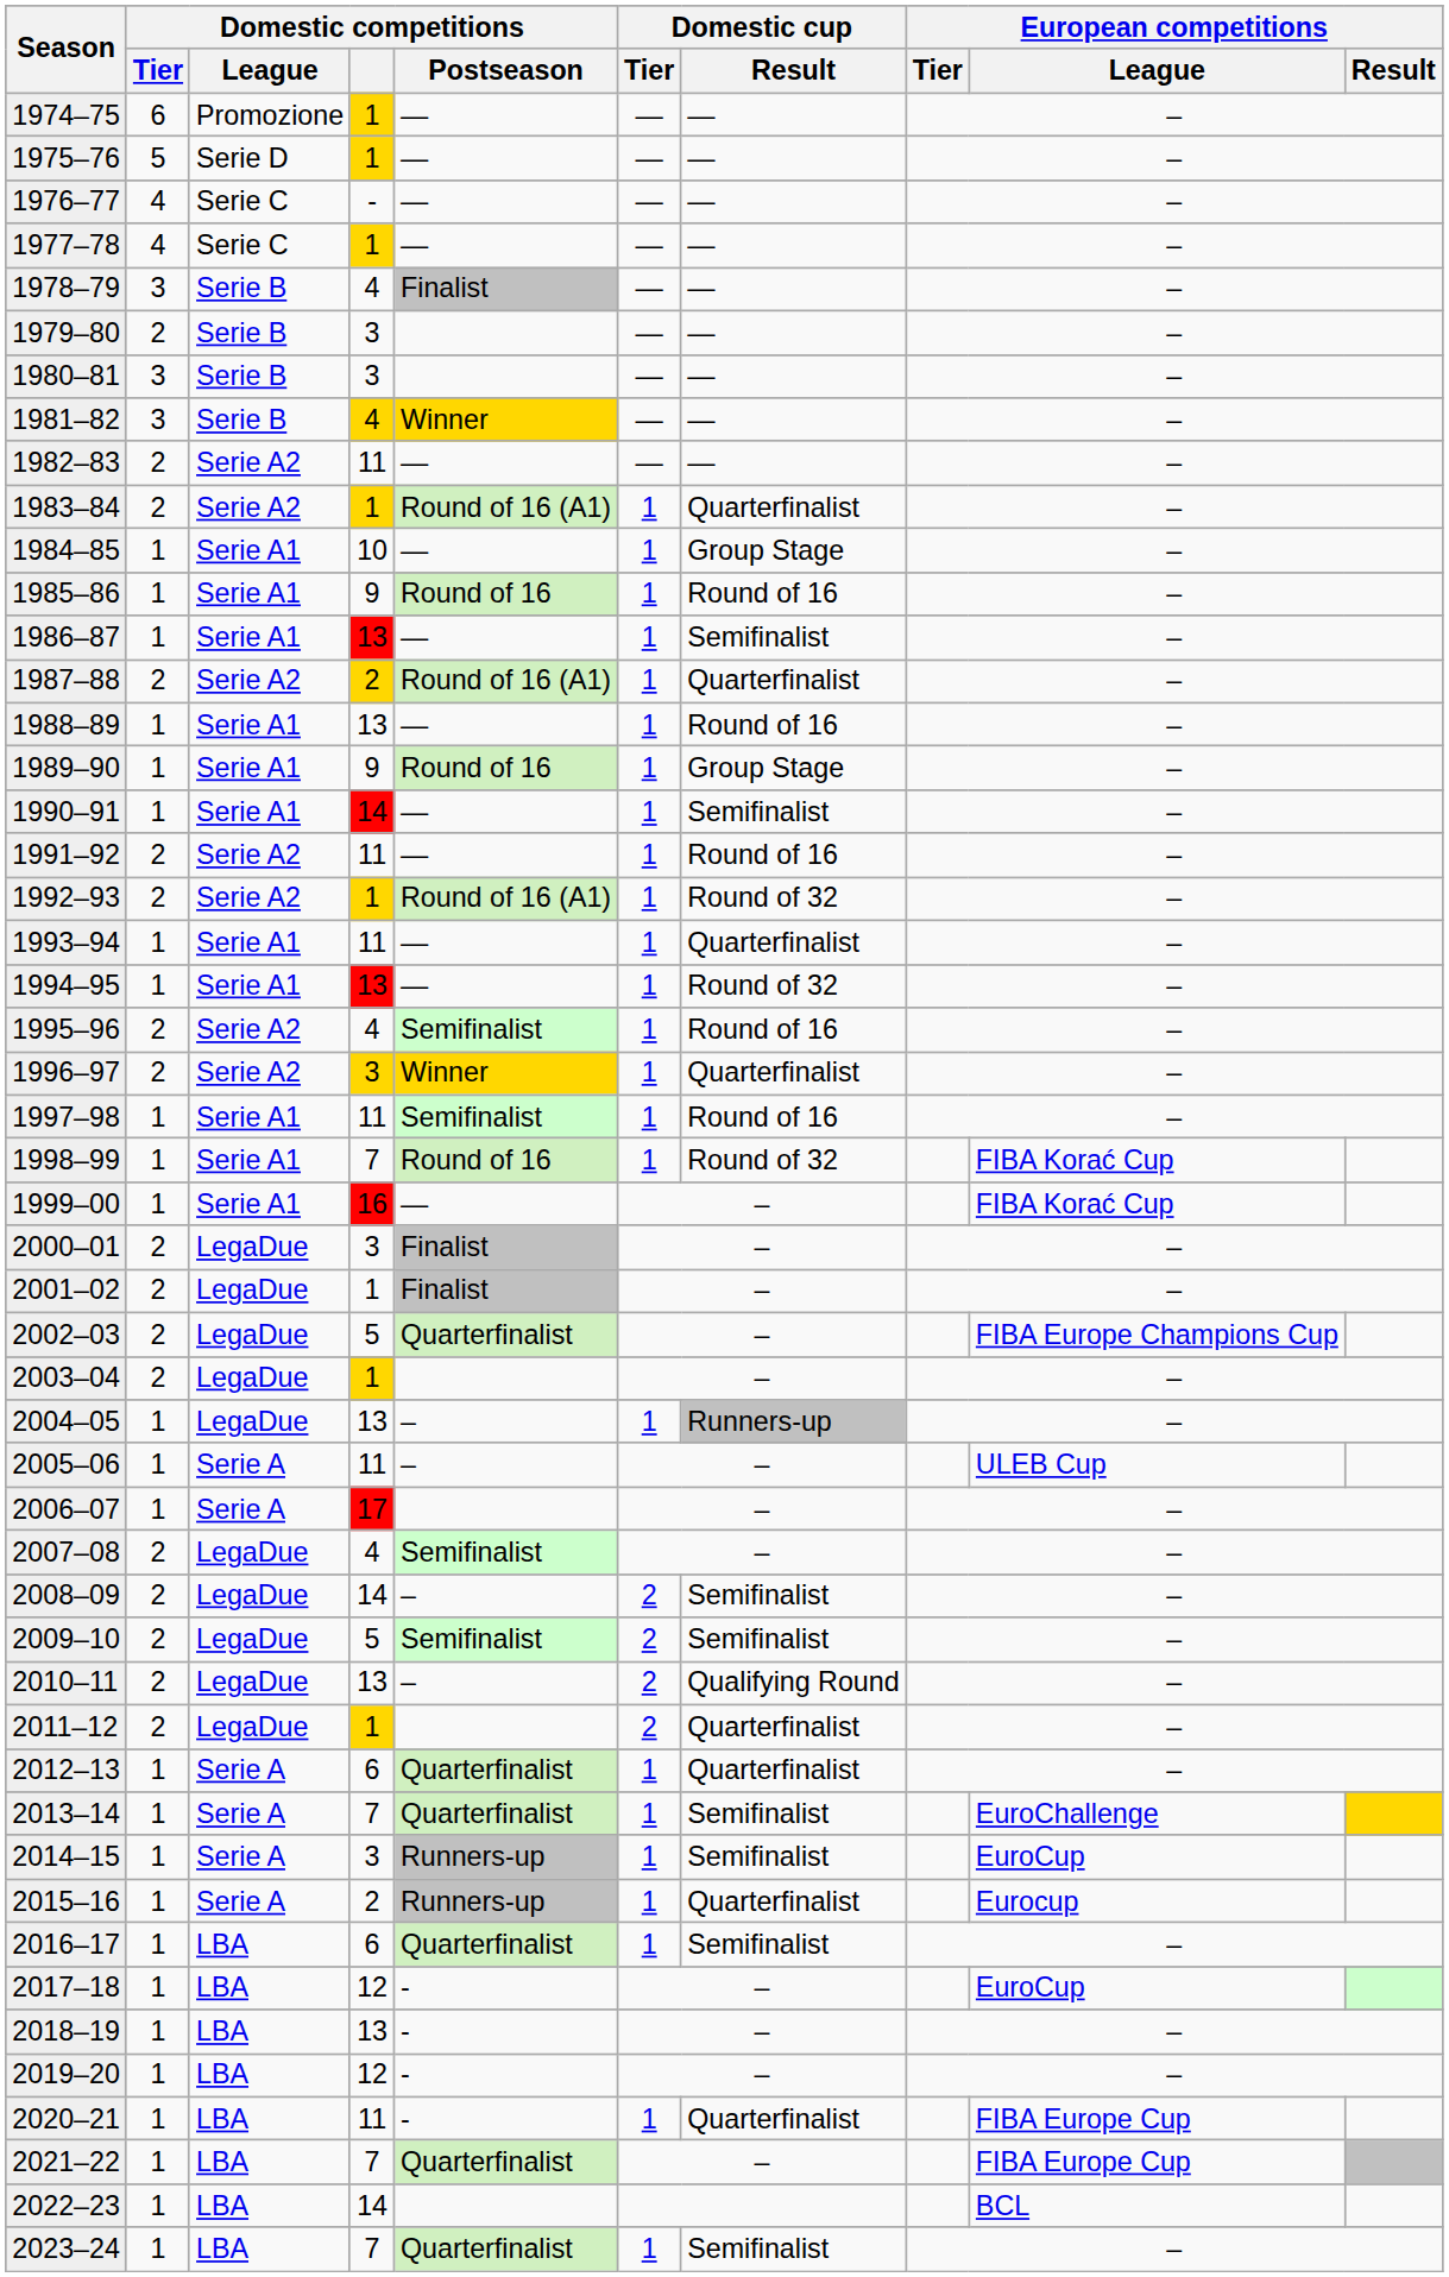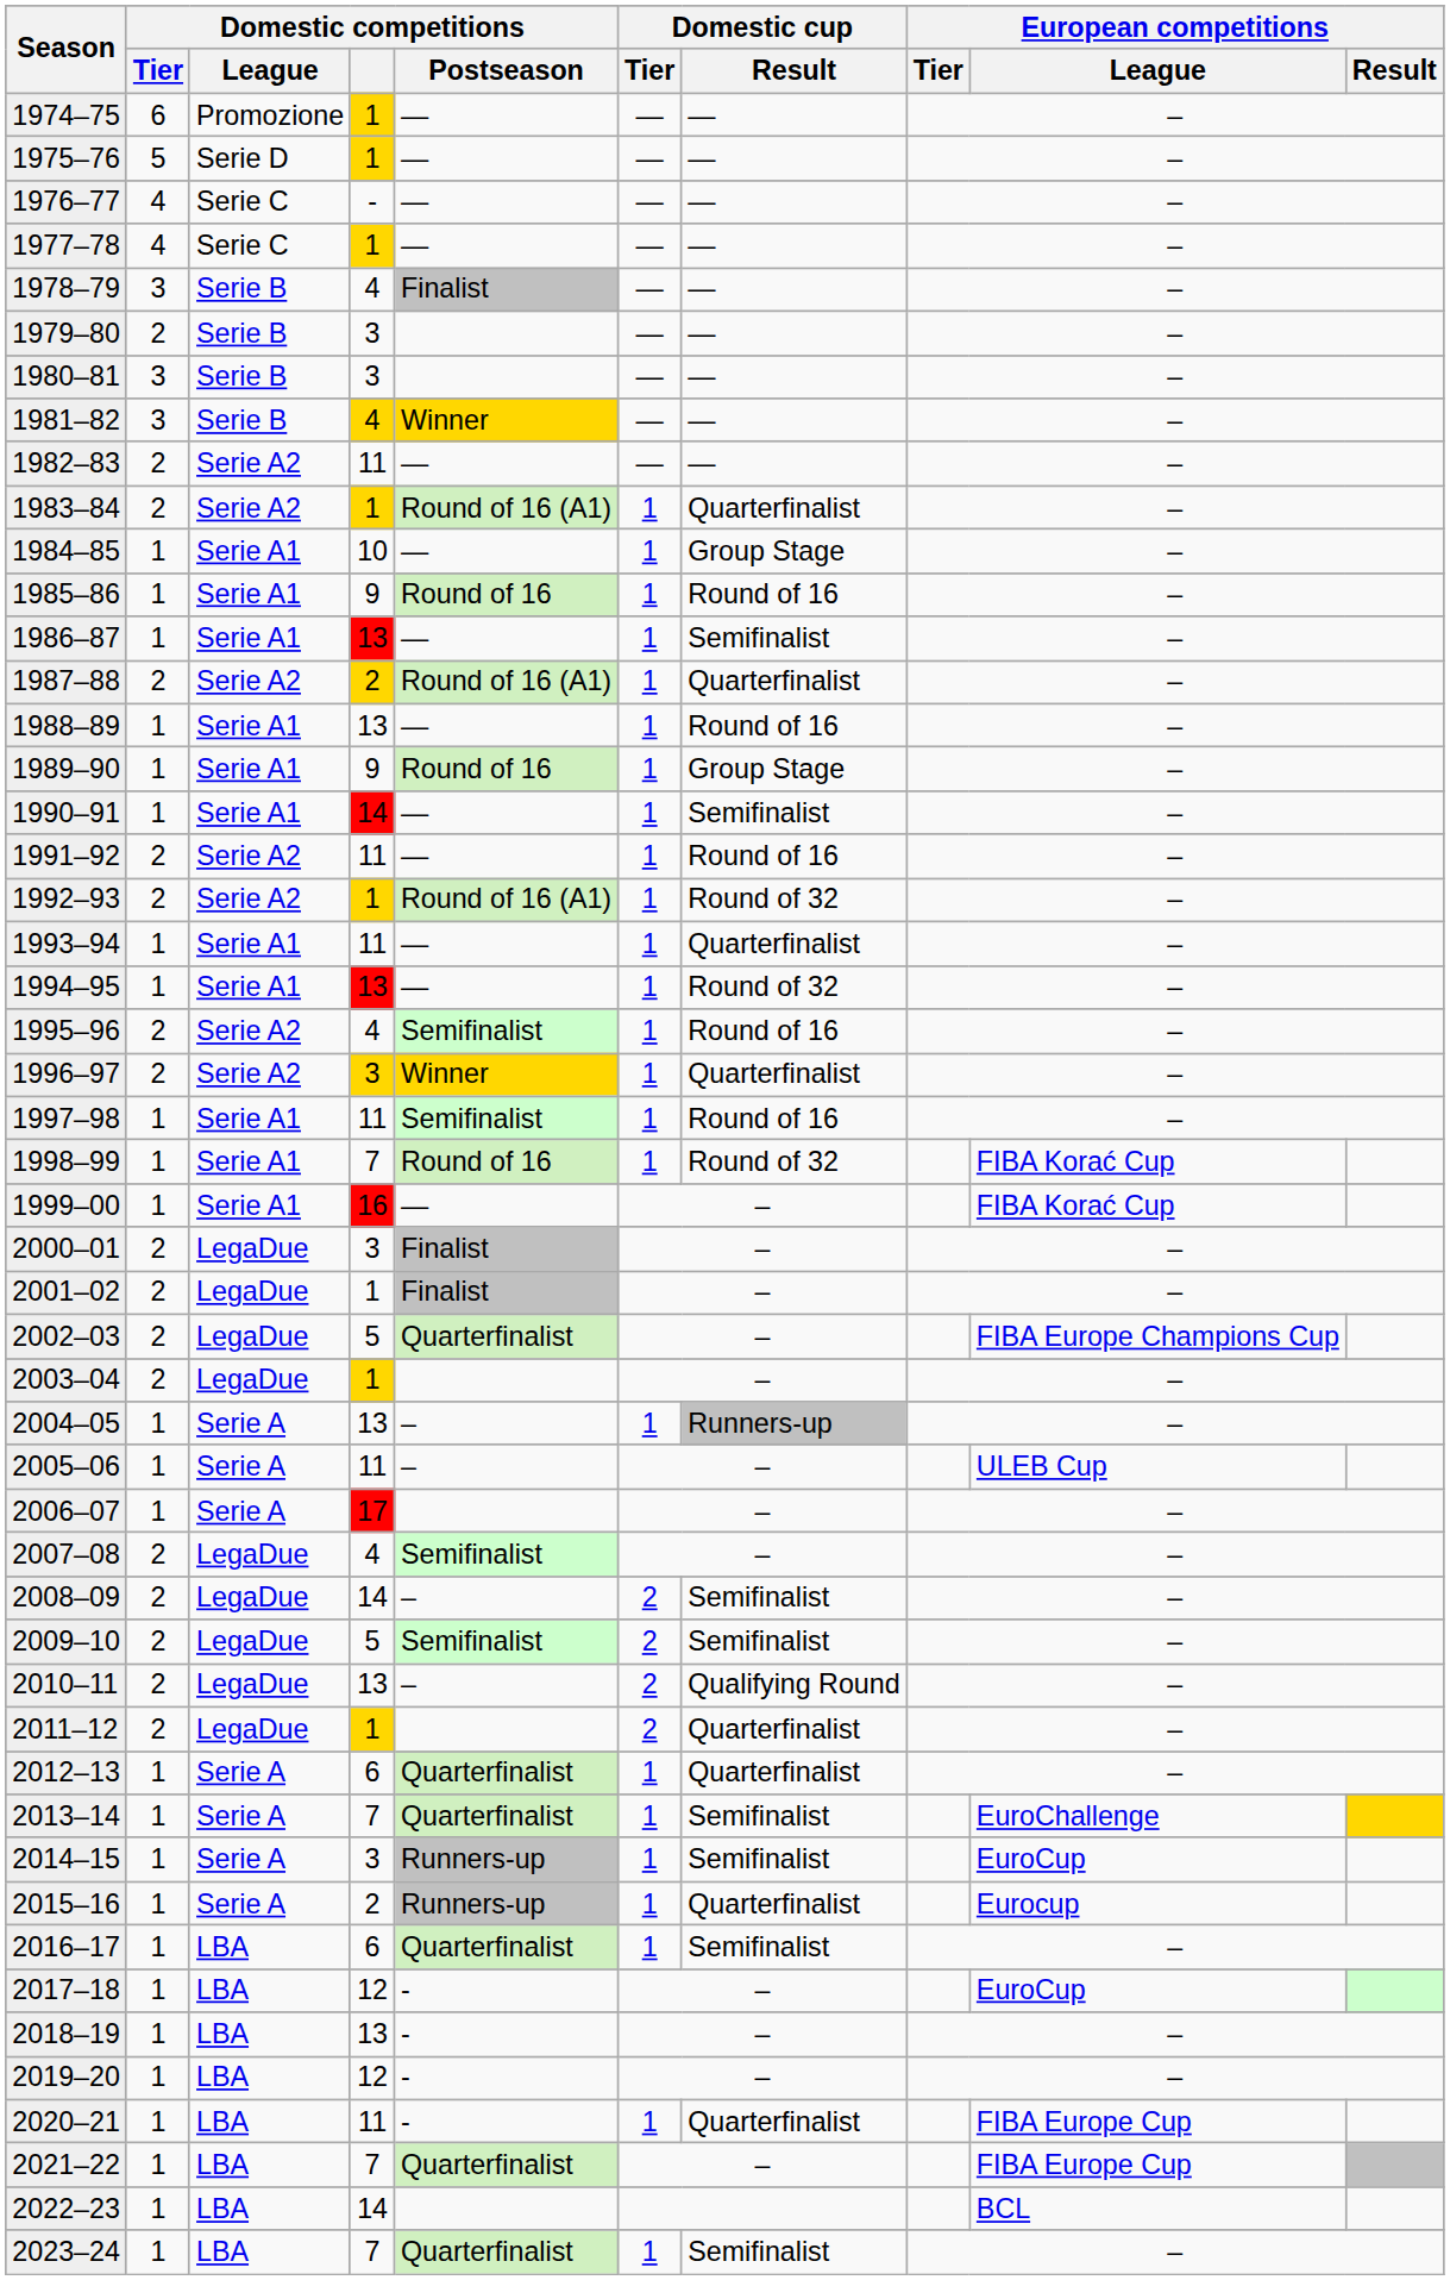 <table class="wikitable" style="font-size:85%">
 <tr>
 <th rowspan=2>Season</th>
 <th colspan=4>Domestic competitions</th>
 <th colspan=2>Domestic cup</th>
 <th colspan=3><a href='#'>European competitions</a></th>
 </tr>
 <tr>
 <th><a href='#'>Tier</a></th>
 <th>League</th>
 <th></th>
 <th>Postseason</th>
 <th>Tier</th>
 <th>Result</th>
 <th>Tier</th>
 <th>League</th>
 <th>Result</th>
 </tr>
 <tr>
 <td style="background:#efefef;">1974–75</td>
 <td align="center">6</td>
 <td>Promozione</td>
 <td style="background:gold;" align=center>1</td>
 <td bgcolor=>—</td>
 <td align=center>—</td>
 <td>—</td>
 <td colspan=3; align=center>–</td>
 </tr>
 <tr>
 <td style="background:#efefef;">1975–76</td>
 <td align="center">5</td>
 <td>Serie D</td>
 <td style="background:gold;" align=center>1</td>
 <td bgcolor=>—</td>
 <td align=center>—</td>
 <td>—</td>
 <td colspan=3; align=center>–</td>
 </tr>
 <tr>
 <td style="background:#efefef;">1976–77</td>
 <td align="center">4</td>
 <td>Serie C</td>
 <td style="background:;" align=center>-</td>
 <td bgcolor=>—</td>
 <td align=center>—</td>
 <td>—</td>
 <td colspan=3; align=center>–</td>
 </tr>
 <tr>
 <td style="background:#efefef;">1977–78</td>
 <td align="center">4</td>
 <td>Serie C</td>
 <td style="background:gold;" align=center>1</td>
 <td bgcolor=>—</td>
 <td align=center>—</td>
 <td>—</td>
 <td colspan=3; align=center>–</td>
 </tr>
 <tr>
 <td style="background:#efefef;">1978–79</td>
 <td align="center">3</td>
 <td><a href='#'>Serie B</a></td>
 <td style="background:;" align=center>4</td>
 <td bgcolor=silver>Finalist</td>
 <td align=center>—</td>
 <td>—</td>
 <td colspan=3; align=center>–</td>
 </tr>
 <tr>
 <td style="background:#efefef;">1979–80</td>
 <td align="center">2</td>
 <td><a href='#'>Serie B</a></td>
 <td style="background:;" align=center>3</td>
 <td bgcolor=></td>
 <td align=center>—</td>
 <td>—</td>
 <td colspan=3; align=center>–</td>
 </tr>
 <tr>
 <td style="background:#efefef;">1980–81</td>
 <td align="center">3</td>
 <td><a href='#'>Serie B</a></td>
 <td style="background:;" align=center>3</td>
 <td bgcolor=></td>
 <td align=center>—</td>
 <td>—</td>
 <td colspan=3; align=center>–</td>
 </tr>
 <tr>
 <td style="background:#efefef;">1981–82</td>
 <td align="center">3</td>
 <td><a href='#'>Serie B</a></td>
 <td style="background:gold;" align=center>4</td>
 <td bgcolor=gold>Winner</td>
 <td align=center>—</td>
 <td>—</td>
 <td colspan=3; align=center>–</td>
 </tr>
 <tr>
 <td style="background:#efefef;">1982–83</td>
 <td align="center">2</td>
 <td><a href='#'>Serie A2</a></td>
 <td style="background:;" align=center>11</td>
 <td bgcolor=>—</td>
 <td align=center>—</td>
 <td>—</td>
 <td colspan=3; align=center>–</td>
 </tr>
 <tr>
 <td style="background:#efefef;">1983–84</td>
 <td align="center">2</td>
 <td><a href='#'>Serie A2</a></td>
 <td style="background:gold;" align=center>1</td>
 <td bgcolor=#D0F0C0>Round of 16 (A1)</td>
 <td align=center><a href='#'>1</a></td>
 <td>Quarterfinalist</td>
 <td colspan=3; align=center>–</td>
 </tr>
 <tr>
 <td style="background:#efefef;">1984–85</td>
 <td align="center">1</td>
 <td><a href='#'>Serie A1</a></td>
 <td style="background:;" align=center>10</td>
 <td bgcolor=>—</td>
 <td align=center><a href='#'>1</a></td>
 <td>Group Stage</td>
 <td colspan=3; align=center>–</td>
 </tr>
 <tr>
 <td style="background:#efefef;">1985–86</td>
 <td align="center">1</td>
 <td><a href='#'>Serie A1</a></td>
 <td style="background:;" align=center>9</td>
 <td bgcolor=#D0F0C0>Round of 16</td>
 <td align=center><a href='#'>1</a></td>
 <td>Round of 16</td>
 <td colspan=3; align=center>–</td>
 </tr>
 <tr>
 <td style="background:#efefef;">1986–87</td>
 <td align="center">1</td>
 <td><a href='#'>Serie A1</a></td>
 <td style="background:red;" align=center>13</td>
 <td bgcolor=>—</td>
 <td align=center><a href='#'>1</a></td>
 <td>Semifinalist</td>
 <td colspan=3; align=center>–</td>
 </tr>
 <tr>
 <td style="background:#efefef;">1987–88</td>
 <td align="center">2</td>
 <td><a href='#'>Serie A2</a></td>
 <td style="background:gold;" align=center>2</td>
 <td bgcolor=#D0F0C0>Round of 16 (A1)</td>
 <td align=center><a href='#'>1</a></td>
 <td>Quarterfinalist</td>
 <td colspan=3; align=center>–</td>
 </tr>
 <tr>
 <td style="background:#efefef;">1988–89</td>
 <td align="center">1</td>
 <td><a href='#'>Serie A1</a></td>
 <td style="background:;" align=center>13</td>
 <td bgcolor=>—</td>
 <td align=center><a href='#'>1</a></td>
 <td>Round of 16</td>
 <td colspan=3; align=center>–</td>
 </tr>
 <tr>
 <td style="background:#efefef;">1989–90</td>
 <td align="center">1</td>
 <td><a href='#'>Serie A1</a></td>
 <td style="background:;" align=center>9</td>
 <td bgcolor=#D0F0C0>Round of 16</td>
 <td align=center><a href='#'>1</a></td>
 <td>Group Stage</td>
 <td colspan=3; align=center>–</td>
 </tr>
 <tr>
 <td style="background:#efefef;">1990–91</td>
 <td align="center">1</td>
 <td><a href='#'>Serie A1</a></td>
 <td style="background:red;" align=center>14</td>
 <td bgcolor=>—</td>
 <td align=center><a href='#'>1</a></td>
 <td>Semifinalist</td>
 <td colspan=3; align=center>–</td>
 </tr>
 <tr>
 <td style="background:#efefef;">1991–92</td>
 <td align="center">2</td>
 <td><a href='#'>Serie A2</a></td>
 <td style="background:;" align=center>11</td>
 <td bgcolor=>—</td>
 <td align=center><a href='#'>1</a></td>
 <td>Round of 16</td>
 <td colspan=3; align=center>–</td>
 </tr>
 <tr>
 <td style="background:#efefef;">1992–93</td>
 <td align="center">2</td>
 <td><a href='#'>Serie A2</a></td>
 <td style="background:gold;" align=center>1</td>
 <td bgcolor=#D0F0C0>Round of 16 (A1)</td>
 <td align=center><a href='#'>1</a></td>
 <td>Round of 32</td>
 <td colspan=3; align=center>–</td>
 </tr>
 <tr>
 <td style="background:#efefef;">1993–94</td>
 <td align="center">1</td>
 <td><a href='#'>Serie A1</a></td>
 <td style="background:;" align=center>11</td>
 <td bgcolor=>—</td>
 <td align=center><a href='#'>1</a></td>
 <td>Quarterfinalist</td>
 <td colspan=3; align=center>–</td>
 </tr>
 <tr>
 <td style="background:#efefef;">1994–95</td>
 <td align="center">1</td>
 <td><a href='#'>Serie A1</a></td>
 <td style="background:red;" align=center>13</td>
 <td bgcolor=>—</td>
 <td align=center><a href='#'>1</a></td>
 <td>Round of 32</td>
 <td colspan=3; align=center>–</td>
 </tr>
 <tr>
 <td style="background:#efefef;">1995–96</td>
 <td align="center">2</td>
 <td><a href='#'>Serie A2</a></td>
 <td style="background:;" align=center>4</td>
 <td bgcolor= #cfc>Semifinalist</td>
 <td align=center><a href='#'>1</a></td>
 <td>Round of 16</td>
 <td colspan=3; align=center>–</td>
 </tr>
 <tr>
 <td style="background:#efefef;">1996–97</td>
 <td align="center">2</td>
 <td><a href='#'>Serie A2</a></td>
 <td style="background:gold;" align=center>3</td>
 <td bgcolor=gold>Winner</td>
 <td align=center><a href='#'>1</a></td>
 <td>Quarterfinalist</td>
 <td colspan=3; align=center>–</td>
 </tr>
 <tr>
 <td style="background:#efefef;">1997–98</td>
 <td align="center">1</td>
 <td><a href='#'>Serie A1</a></td>
 <td align=center>11</td>
 <td bgcolor=#cfc>Semifinalist</td>
 <td align=center><a href='#'>1</a></td>
 <td>Round of 16</td>
 <td colspan=3; align=center>–</td>
 </tr>
 <tr>
 <td style="background:#efefef;">1998–99</td>
 <td align="center">1</td>
 <td><a href='#'>Serie A1</a></td>
 <td align=center>7</td>
 <td bgcolor=#D0F0C0>Round of 16</td>
 <td align=center><a href='#'>1</a></td>
 <td>Round of 32</td>
 <td></td>
 <td><a href='#'>FIBA Korać Cup</a></td>
 <td></td>
 </tr>
 <tr>
 <td style="background:#efefef;">1999–00</td>
 <td align="center">1</td>
 <td><a href='#'>Serie A1</a></td>
 <td style="background:red;" align=center>16</td>
 <td style="background:;">—</td>
 <td colspan=2; align=center>–</td>
 <td></td>
 <td><a href='#'>FIBA Korać Cup</a></td>
 <td></td>
 </tr>
 <tr>
 <td style="background:#efefef;">2000–01</td>
 <td align="center">2</td>
 <td><a href='#'>LegaDue</a></td>
 <td align=center>3</td>
 <td style="background:silver;">Finalist</td>
 <td colspan=2; align=center>–</td>
 <td colspan=3; align=center>–</td>
 </tr>
 <tr>
 <td style="background:#efefef;">2001–02</td>
 <td align="center">2</td>
 <td><a href='#'>LegaDue</a></td>
 <td align=center>1</td>
 <td style="background:silver;">Finalist</td>
 <td colspan=2; align=center>–</td>
 <td colspan=3; align=center>–</td>
 </tr>
 <tr>
 <td style="background:#efefef;">2002–03</td>
 <td align="center">2</td>
 <td><a href='#'>LegaDue</a></td>
 <td align=center>5</td>
 <td bgcolor=#D0F0C0>Quarterfinalist</td>
 <td colspan=2; align=center>–</td>
 <td></td>
 <td><a href='#'>FIBA Europe Champions Cup</a></td>
 <td></td>
 </tr>
 <tr>
 <td style="background:#efefef;">2003–04</td>
 <td align="center">2</td>
 <td><a href='#'>LegaDue</a></td>
 <td style="background:gold;" align=center>1</td>
 <td></td>
 <td colspan=2; align=center>–</td>
 <td colspan=3; align=center>–</td>
 </tr>
 <tr>
 <td style="background:#efefef;">2004–05</td>
 <td align="center">1</td>
-<td><a href='#'>LegaDue</a></td>
+<td><a href='#'>Serie A</a></td>
 <td align=center>13</td>
 <td>–</td>
 <td align=center><a href='#'>1</a></td>
 <td style="background:silver">Runners-up</td>
 <td colspan=3; align=center>–</td>
 </tr>
 <tr>
 <td style="background:#efefef;">2005–06</td>
 <td align="center">1</td>
 <td><a href='#'>Serie A</a></td>
 <td align=center>11</td>
 <td>–</td>
 <td colspan=2; align=center>–</td>
 <td></td>
 <td><a href='#'>ULEB Cup</a></td>
 <td></td>
 </tr>
 <tr>
 <td style="background:#efefef;">2006–07</td>
 <td align="center">1</td>
 <td><a href='#'>Serie A</a></td>
 <td style="background:red;" align=center>17</td>
 <td style="background:;"></td>
 <td colspan=2; align=center>–</td>
 <td colspan=3; align=center>–</td>
 </tr>
 <tr>
 <td style="background:#efefef;">2007–08</td>
 <td align="center">2</td>
 <td><a href='#'>LegaDue</a></td>
 <td align=center>4</td>
 <td bgcolor=#cfc>Semifinalist</td>
 <td colspan=2; align=center>–</td>
 <td colspan=3; align=center>–</td>
 </tr>
 <tr>
 <td style="background:#efefef;">2008–09</td>
 <td align="center">2</td>
 <td><a href='#'>LegaDue</a></td>
 <td align=center>14</td>
 <td>–</td>
 <td align=center><a href='#'>2</a></td>
 <td>Semifinalist</td>
 <td colspan=3; align=center>–</td>
 </tr>
 <tr>
 <td style="background:#efefef;">2009–10</td>
 <td align="center">2</td>
 <td><a href='#'>LegaDue</a></td>
 <td align=center>5</td>
 <td bgcolor=#cfc>Semifinalist</td>
 <td align=center><a href='#'>2</a></td>
 <td>Semifinalist</td>
 <td colspan=3; align=center>–</td>
 </tr>
 <tr>
 <td style="background:#efefef;">2010–11</td>
 <td align="center">2</td>
 <td><a href='#'>LegaDue</a></td>
 <td align=center>13</td>
 <td>–</td>
 <td align=center><a href='#'>2</a></td>
 <td>Qualifying Round</td>
 <td colspan=3; align=center>–</td>
 </tr>
 <tr>
 <td style="background:#efefef;">2011–12</td>
 <td align="center">2</td>
 <td><a href='#'>LegaDue</a></td>
 <td style="background:gold;" align=center>1</td>
 <td></td>
 <td align=center><a href='#'>2</a></td>
 <td>Quarterfinalist</td>
 <td colspan=3; align=center>–</td>
 </tr>
 <tr>
 <td style="background:#efefef;">2012–13</td>
 <td align="center">1</td>
 <td><a href='#'>Serie A</a></td>
 <td align=center>6</td>
 <td bgcolor=#D0F0C0>Quarterfinalist</td>
 <td align=center><a href='#'>1</a></td>
 <td>Quarterfinalist</td>
 <td colspan=3; align=center>–</td>
 </tr>
 <tr>
 <td style="background:#efefef;">2013–14</td>
 <td align="center">1</td>
 <td><a href='#'>Serie A</a></td>
 <td align=center>7</td>
 <td bgcolor=#D0F0C0>Quarterfinalist</td>
 <td align=center><a href='#'>1</a></td>
 <td>Semifinalist</td>
 <td></td>
 <td><a href='#'>EuroChallenge</a></td>
 <td style="background:gold;"></td>
 </tr>
 <tr>
 <td style="background:#efefef;">2014–15</td>
 <td align="center">1</td>
 <td><a href='#'>Serie A</a></td>
 <td align=center>3</td>
 <td style="background:silver;">Runners-up</td>
 <td align=center><a href='#'>1</a></td>
 <td>Semifinalist</td>
 <td></td>
 <td><a href='#'>EuroCup</a></td>
 <td></td>
 </tr>
 <tr>
 <td style="background:#efefef;">2015–16</td>
 <td align="center">1</td>
 <td><a href='#'>Serie A</a></td>
 <td align=center>2</td>
 <td style="background:silver;">Runners-up</td>
 <td align=center><a href='#'>1</a></td>
 <td>Quarterfinalist</td>
 <td></td>
 <td><a href='#'>Eurocup</a></td>
 <td></td>
 </tr>
 <tr>
 <td style="background:#efefef;">2016–17</td>
 <td align="center">1</td>
 <td><a href='#'>LBA</a></td>
 <td align=center>6</td>
 <td bgcolor=#D0F0C0>Quarterfinalist</td>
 <td align=center><a href='#'>1</a></td>
 <td>Semifinalist</td>
 <td colspan=3; align=center>–</td>
 </tr>
 <tr>
 <td style="background:#efefef;">2017–18</td>
 <td align="center">1</td>
 <td><a href='#'>LBA</a></td>
 <td align=center>12</td>
 <td>-</td>
 <td colspan=2; align=center>–</td>
 <td></td>
 <td><a href='#'>EuroCup</a></td>
 <td bgcolor=#cfc></td>
 </tr>
 <tr>
 <td style="background:#efefef;">2018–19</td>
 <td align="center">1</td>
 <td><a href='#'>LBA</a></td>
 <td align=center>13</td>
 <td>-</td>
 <td colspan=2; align=center>–</td>
 <td colspan=3; align=center>–</td>
 </tr>
 <tr>
 <td style="background:#efefef;">2019–20</td>
 <td align="center">1</td>
 <td><a href='#'>LBA</a></td>
 <td align=center>12</td>
 <td>-</td>
 <td colspan=2; align=center>–</td>
 <td colspan=3; align=center>–</td>
 </tr>
 <tr>
 <td style="background:#efefef;">2020–21</td>
 <td align="center">1</td>
 <td><a href='#'>LBA</a></td>
 <td align=center>11</td>
 <td>-</td>
 <td align=center><a href='#'>1</a></td>
 <td>Quarterfinalist</td>
 <td></td>
 <td><a href='#'>FIBA Europe Cup</a></td>
 <td></td>
 </tr>
 <tr>
 <td style="background:#efefef;">2021–22</td>
 <td align="center">1</td>
 <td><a href='#'>LBA</a></td>
 <td align=center>7</td>
 <td bgcolor=#D0F0C0>Quarterfinalist</td>
 <td colspan=2; align=center>–</td>
 <td></td>
 <td><a href='#'>FIBA Europe Cup</a></td>
 <td bgcolor=silver align=center></td>
 </tr>
 <tr>
 <td style="background:#efefef;">2022–23</td>
 <td align="center">1</td>
 <td><a href='#'>LBA</a></td>
 <td align=center>14</td>
 <td bgcolor=></td>
 <td colspan=2; align=center></td>
 <td></td>
 <td><a href='#'>BCL</a></td>
 <td></td>
 </tr>
 <tr>
 <td style="background:#efefef;">2023–24</td>
 <td align="center">1</td>
 <td><a href='#'>LBA</a></td>
 <td align=center>7</td>
 <td bgcolor=#D0F0C0>Quarterfinalist</td>
 <td align=center><a href='#'>1</a></td>
 <td>Semifinalist</td>
 <td colspan=3; align=center>–</td>
 </tr>
 </table>
